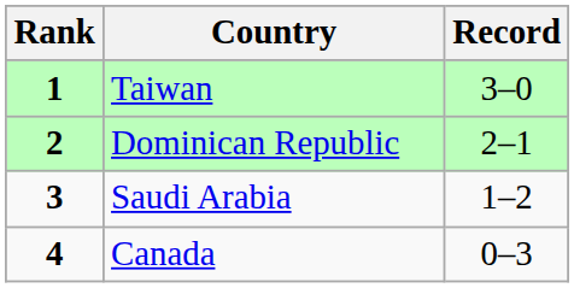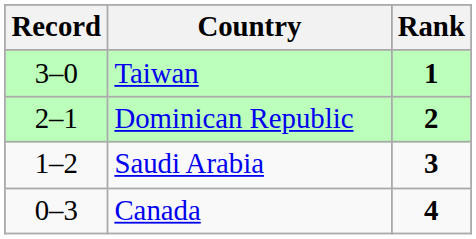 <table class="wikitable">
 <tr>
+<th>Record</th>
+<th>Country</th>
 <th>Rank</th>
-<th>Country</th>
-<th>Record</th>
 </tr>
 <tr bgcolor="bbffbb">
+<td align=center>3–0</td>
+<td align="left" width="120"> <a href='#'>Taiwan</a></td>
 <td align=center><strong>1</strong></td>
-<td align="left" width="120"> <a href='#'>Taiwan</a></td>
-<td align=center>3–0</td>
 </tr>
 <tr bgcolor="bbffbb">
+<td align=center>2–1</td>
+<td align="left" width="150"> <a href='#'>Dominican Republic</a></td>
 <td align=center><strong>2</strong></td>
-<td align="left" width="150"> <a href='#'>Dominican Republic</a></td>
-<td align=center>2–1</td>
 </tr>
 <tr>
+<td align=center>1–2</td>
+<td align="left" width="120"> <a href='#'>Saudi Arabia</a></td>
 <td align=center><strong>3</strong></td>
-<td align="left" width="120"> <a href='#'>Saudi Arabia</a></td>
-<td align=center>1–2</td>
 </tr>
 <tr>
+<td align=center>0–3</td>
+<td align="left" width="120"> <a href='#'>Canada</a></td>
 <td align=center><strong>4</strong></td>
-<td align="left" width="120"> <a href='#'>Canada</a></td>
-<td align=center>0–3</td>
 </tr>
 </table>
